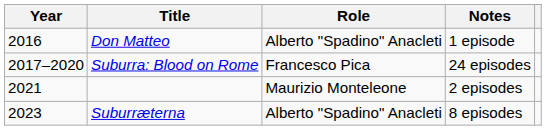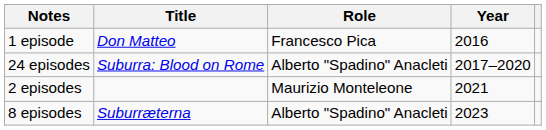 <table class="wikitable sortable">
 <tr>
-<th>Year</th>
+<th class="unsortable">Notes</th>
 <th>Title</th>
 <th>Role</th>
-<th class="unsortable">Notes</th>
+<th>Year</th>
 <th class="unsortable"></th>
 </tr>
 <tr>
+<td>1 episode</td>
+<td><em><a href='#'>Don Matteo</a></em></td>
+<td>Francesco Pica</td>
 <td>2016</td>
-<td><em><a href='#'>Don Matteo</a></em></td>
-<td>Alberto "Spadino" Anacleti</td>
-<td>1 episode</td>
 <td></td>
 </tr>
 <tr>
+<td>24 episodes</td>
+<td><em><a href='#'>Suburra: Blood on Rome</a></em></td>
+<td>Alberto "Spadino" Anacleti</td>
 <td>2017–2020</td>
-<td><em><a href='#'>Suburra: Blood on Rome</a></em></td>
-<td>Francesco Pica</td>
-<td>24 episodes</td>
 <td></td>
 </tr>
 <tr>
-<td>2021</td>
+<td>2 episodes</td>
 <td><em></em></td>
 <td>Maurizio Monteleone</td>
-<td>2 episodes</td>
+<td>2021</td>
 <td></td>
 </tr>
 <tr>
-<td>2023</td>
+<td>8 episodes</td>
 <td><em><a href='#'>Suburræterna</a></em></td>
 <td>Alberto "Spadino" Anacleti</td>
-<td>8 episodes</td>
+<td>2023</td>
 <td></td>
 </tr>
 </table>
